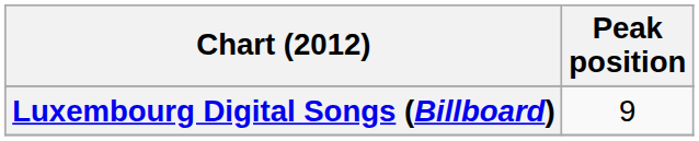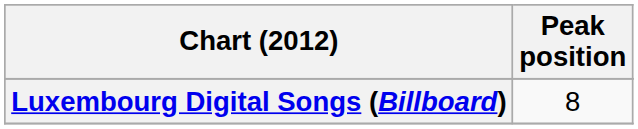 <table class="wikitable sortable plainrowheaders" style="text-align:center">
 <tr>
 <th scope="col">Chart (2012)</th>
 <th scope="col">Peak<br>position</th>
 </tr>
 <tr>
 </tr>
 <tr>
 </tr>
 <tr>
 <th scope="row"><a href='#'>Luxembourg Digital Songs</a> (<em><a href='#'>Billboard</a></em>)</th>
-<td style="text-align:center;">9</td>
+<td style="text-align:center;">8</td>
 </tr>
 <tr>
 </tr>
 </table>
